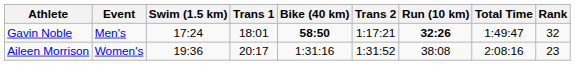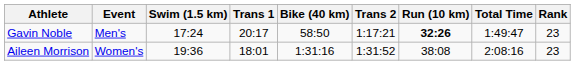 <table class="wikitable" style="font-size:90%;">
 <tr>
 <th>Athlete</th>
 <th>Event</th>
 <th>Swim (1.5 km)</th>
 <th>Trans 1</th>
 <th>Bike (40 km)</th>
 <th>Trans 2</th>
 <th>Run (10 km)</th>
 <th>Total Time</th>
 <th>Rank</th>
 </tr>
 <tr align=center>
 <td align=left><a href='#'>Gavin Noble</a></td>
 <td align=left><a href='#'>Men's</a></td>
 <td>17:24</td>
-<td>18:01</td>
-<td><strong>58:50</strong></td>
+<td>20:17</td>
+<td>58:50</td>
 <td>1:17:21</td>
 <td><strong>32:26</strong></td>
 <td>1:49:47</td>
-<td>32</td>
+<td>23</td>
 </tr>
 <tr align=center>
 <td align=left><a href='#'>Aileen Morrison</a></td>
 <td align=left><a href='#'>Women's</a></td>
 <td>19:36</td>
-<td>20:17</td>
+<td>18:01</td>
 <td>1:31:16</td>
 <td>1:31:52</td>
 <td>38:08</td>
 <td>2:08:16</td>
 <td>23</td>
 </tr>
 </table>
